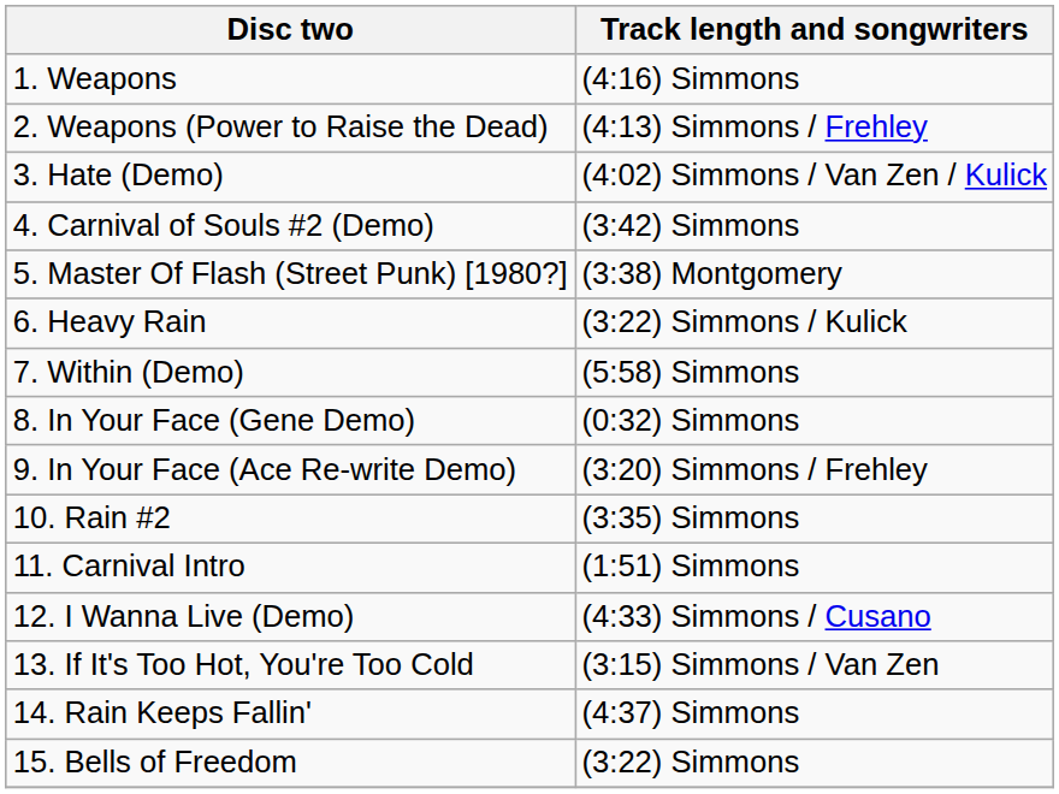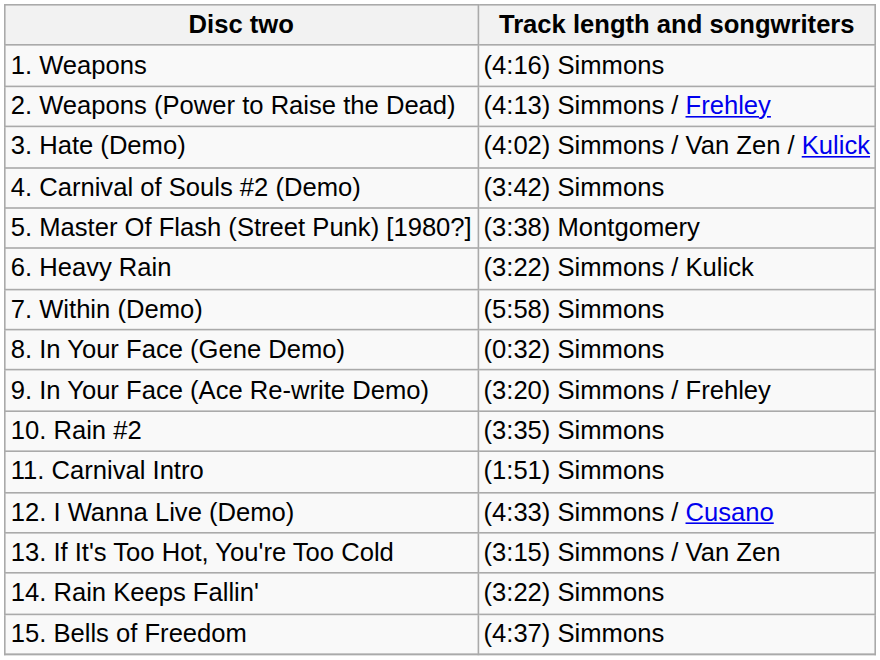 <table class="wikitable">
 <tr>
 <th>Disc two</th>
 <th>Track length and songwriters</th>
 </tr>
 <tr>
 <td>1. Weapons</td>
 <td>(4:16) Simmons</td>
 </tr>
 <tr>
 <td>2. Weapons (Power to Raise the Dead)</td>
 <td>(4:13) Simmons / <a href='#'>Frehley</a></td>
 </tr>
 <tr>
 <td>3. Hate (Demo)</td>
 <td>(4:02) Simmons / Van Zen / <a href='#'>Kulick</a></td>
 </tr>
 <tr>
 <td>4. Carnival of Souls #2 (Demo)</td>
 <td>(3:42) Simmons</td>
 </tr>
 <tr>
 <td>5. Master Of Flash (Street Punk) [1980?]</td>
 <td>(3:38) Montgomery</td>
 </tr>
 <tr>
 <td>6. Heavy Rain</td>
 <td>(3:22) Simmons / Kulick</td>
 </tr>
 <tr>
 <td>7. Within (Demo)</td>
 <td>(5:58) Simmons</td>
 </tr>
 <tr>
 <td>8. In Your Face (Gene Demo)</td>
 <td>(0:32) Simmons</td>
 </tr>
 <tr>
 <td>9. In Your Face (Ace Re-write Demo)</td>
 <td>(3:20) Simmons / Frehley</td>
 </tr>
 <tr>
 <td>10. Rain #2</td>
 <td>(3:35) Simmons</td>
 </tr>
 <tr>
 <td>11. Carnival Intro</td>
 <td>(1:51) Simmons</td>
 </tr>
 <tr>
 <td>12. I Wanna Live (Demo)</td>
 <td>(4:33) Simmons / <a href='#'>Cusano</a></td>
 </tr>
 <tr>
 <td>13. If It's Too Hot, You're Too Cold</td>
 <td>(3:15) Simmons / Van Zen</td>
 </tr>
 <tr>
 <td>14. Rain Keeps Fallin'</td>
-<td>(4:37) Simmons</td>
+<td>(3:22) Simmons</td>
 </tr>
 <tr>
 <td>15. Bells of Freedom</td>
-<td>(3:22) Simmons</td>
+<td>(4:37) Simmons</td>
 </tr>
 <tr>
 </tr>
 </table>
